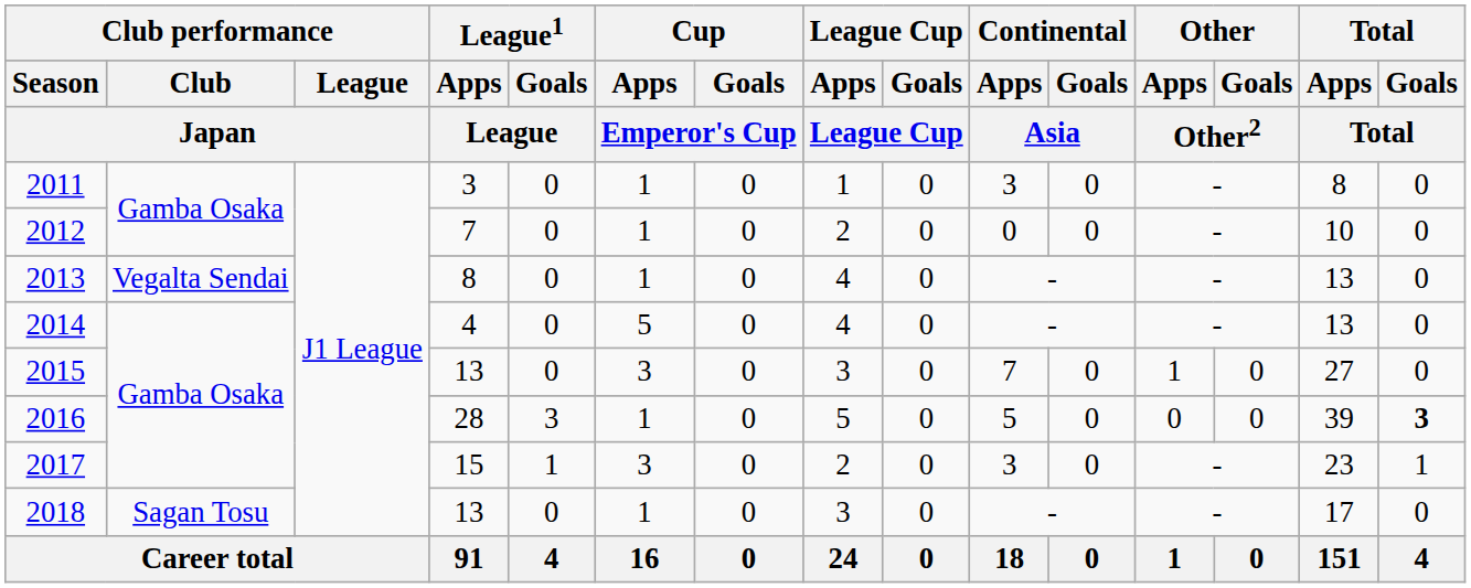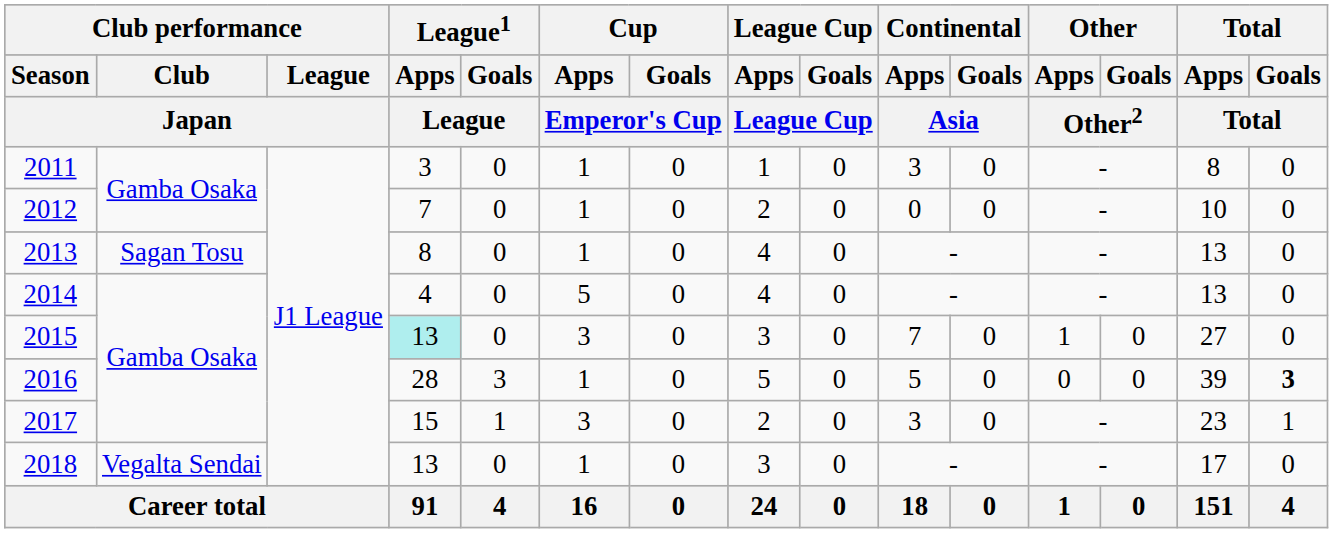 <table class="wikitable" style="text-align:center">
 <tr>
 <th colspan=3>Club performance</th>
 <th colspan=2>League<sup>1</sup></th>
 <th colspan=2>Cup</th>
 <th colspan=2>League Cup</th>
 <th colspan=2>Continental</th>
 <th colspan=2>Other</th>
 <th colspan=2>Total</th>
 </tr>
 <tr>
 <th>Season</th>
 <th>Club</th>
 <th>League</th>
 <th>Apps</th>
 <th>Goals</th>
 <th>Apps</th>
 <th>Goals</th>
 <th>Apps</th>
 <th>Goals</th>
 <th>Apps</th>
 <th>Goals</th>
 <th>Apps</th>
 <th>Goals</th>
 <th>Apps</th>
 <th>Goals</th>
 </tr>
 <tr>
 <th colspan=3>Japan</th>
 <th colspan=2>League</th>
 <th colspan=2><a href='#'>Emperor's Cup</a></th>
 <th colspan=2><a href='#'>League Cup</a></th>
 <th colspan=2><a href='#'>Asia</a></th>
 <th colspan=2>Other<sup>2</sup></th>
 <th colspan=2>Total</th>
 </tr>
 <tr>
 <td><a href='#'>2011</a></td>
 <td rowspan="2"><a href='#'>Gamba Osaka</a></td>
 <td rowspan="8"><a href='#'>J1 League</a></td>
 <td>3</td>
 <td>0</td>
 <td>1</td>
 <td>0</td>
 <td>1</td>
 <td>0</td>
 <td>3</td>
 <td>0</td>
 <td colspan="2">-</td>
 <td>8</td>
 <td>0</td>
 </tr>
 <tr>
 <td><a href='#'>2012</a></td>
 <td>7</td>
 <td>0</td>
 <td>1</td>
 <td>0</td>
 <td>2</td>
 <td>0</td>
 <td>0</td>
 <td>0</td>
 <td colspan="2">-</td>
 <td>10</td>
 <td>0</td>
 </tr>
 <tr>
 <td><a href='#'>2013</a></td>
-<td rowspan="1"><a href='#'>Vegalta Sendai</a></td>
+<td><a href='#'>Sagan Tosu</a></td>
 <td>8</td>
 <td>0</td>
 <td>1</td>
 <td>0</td>
 <td>4</td>
 <td>0</td>
 <td colspan="2">-</td>
 <td colspan="2">-</td>
 <td>13</td>
 <td>0</td>
 </tr>
 <tr>
 <td><a href='#'>2014</a></td>
 <td rowspan="4"><a href='#'>Gamba Osaka</a></td>
 <td>4</td>
 <td>0</td>
 <td>5</td>
 <td>0</td>
 <td>4</td>
 <td>0</td>
 <td colspan="2">-</td>
 <td colspan="2">-</td>
 <td>13</td>
 <td>0</td>
 </tr>
 <tr>
 <td><a href='#'>2015</a></td>
-<td>13</td>
+<td style="background: paleturquoise;">13</td>
 <td>0</td>
 <td>3</td>
 <td>0</td>
 <td>3</td>
 <td>0</td>
 <td>7</td>
 <td>0</td>
 <td>1</td>
 <td>0</td>
 <td>27</td>
 <td>0</td>
 </tr>
 <tr>
 <td><a href='#'>2016</a></td>
 <td>28</td>
 <td>3</td>
 <td>1</td>
 <td>0</td>
 <td>5</td>
 <td>0</td>
 <td>5</td>
 <td>0</td>
 <td>0</td>
 <td>0</td>
 <td>39</td>
 <td><strong>3</strong></td>
 </tr>
 <tr>
 <td><a href='#'>2017</a></td>
 <td>15</td>
 <td>1</td>
 <td>3</td>
 <td>0</td>
 <td>2</td>
 <td>0</td>
 <td>3</td>
 <td>0</td>
 <td colspan="2">-</td>
 <td>23</td>
 <td>1</td>
 </tr>
 <tr>
 <td><a href='#'>2018</a></td>
-<td><a href='#'>Sagan Tosu</a></td>
+<td rowspan="1"><a href='#'>Vegalta Sendai</a></td>
 <td>13</td>
 <td>0</td>
 <td>1</td>
 <td>0</td>
 <td>3</td>
 <td>0</td>
 <td colspan="2">-</td>
 <td colspan="2">-</td>
 <td>17</td>
 <td>0</td>
 </tr>
 <tr>
 <th colspan=3>Career total</th>
 <th>91</th>
 <th>4</th>
 <th>16</th>
 <th>0</th>
 <th>24</th>
 <th>0</th>
 <th>18</th>
 <th>0</th>
 <th>1</th>
 <th>0</th>
 <th>151</th>
 <th>4</th>
 </tr>
 </table>
